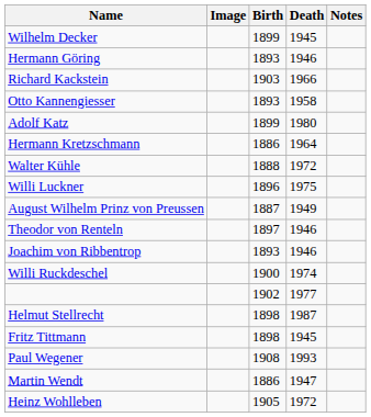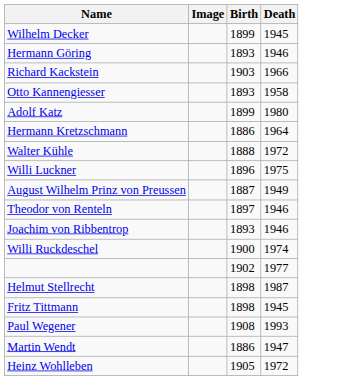 <table class="wikitable">
 <tr>
 <th>Name</th>
 <th>Image</th>
 <th>Birth</th>
 <th>Death</th>
-<th>Notes</th>
 </tr>
 <tr>
 <td><a href='#'>Wilhelm Decker</a></td>
 <td></td>
 <td>1899</td>
 <td>1945</td>
-<td></td>
 </tr>
 <tr>
 <td><a href='#'>Hermann Göring</a></td>
 <td></td>
 <td>1893</td>
 <td>1946</td>
-<td></td>
 </tr>
 <tr>
 <td><a href='#'>Richard Kackstein</a></td>
 <td></td>
 <td>1903</td>
 <td>1966</td>
-<td></td>
 </tr>
 <tr>
 <td><a href='#'>Otto Kannengiesser</a></td>
 <td></td>
 <td>1893</td>
 <td>1958</td>
-<td></td>
 </tr>
 <tr>
 <td><a href='#'>Adolf Katz</a></td>
 <td></td>
 <td>1899</td>
 <td>1980</td>
-<td></td>
 </tr>
 <tr>
 <td><a href='#'>Hermann Kretzschmann</a></td>
 <td></td>
 <td>1886</td>
 <td>1964</td>
-<td></td>
 </tr>
 <tr>
 <td><a href='#'>Walter Kühle</a></td>
 <td></td>
 <td>1888</td>
 <td>1972</td>
-<td></td>
 </tr>
 <tr>
 <td><a href='#'>Willi Luckner</a></td>
 <td></td>
 <td>1896</td>
 <td>1975</td>
-<td></td>
 </tr>
 <tr>
 <td><a href='#'>August Wilhelm Prinz von Preussen</a></td>
 <td></td>
 <td>1887</td>
 <td>1949</td>
-<td></td>
 </tr>
 <tr>
 <td><a href='#'>Theodor von Renteln</a></td>
 <td></td>
 <td>1897</td>
 <td>1946</td>
-<td></td>
 </tr>
 <tr>
 <td><a href='#'>Joachim von Ribbentrop</a></td>
 <td></td>
 <td>1893</td>
 <td>1946</td>
-<td></td>
 </tr>
 <tr>
 <td><a href='#'>Willi Ruckdeschel</a></td>
 <td></td>
 <td>1900</td>
 <td>1974</td>
-<td></td>
 </tr>
 <tr>
 <td></td>
 <td></td>
 <td>1902</td>
 <td>1977</td>
-<td></td>
 </tr>
 <tr>
 <td><a href='#'>Helmut Stellrecht</a></td>
 <td></td>
 <td>1898</td>
 <td>1987</td>
-<td></td>
 </tr>
 <tr>
 <td><a href='#'>Fritz Tittmann</a></td>
 <td></td>
 <td>1898</td>
 <td>1945</td>
-<td></td>
 </tr>
 <tr>
 <td><a href='#'>Paul Wegener</a></td>
 <td></td>
 <td>1908</td>
 <td>1993</td>
-<td></td>
 </tr>
 <tr>
 <td><a href='#'>Martin Wendt</a></td>
 <td></td>
 <td>1886</td>
 <td>1947</td>
-<td></td>
 </tr>
 <tr>
 <td><a href='#'>Heinz Wohlleben</a></td>
 <td></td>
 <td>1905</td>
 <td>1972</td>
-<td></td>
 </tr>
 </table>
